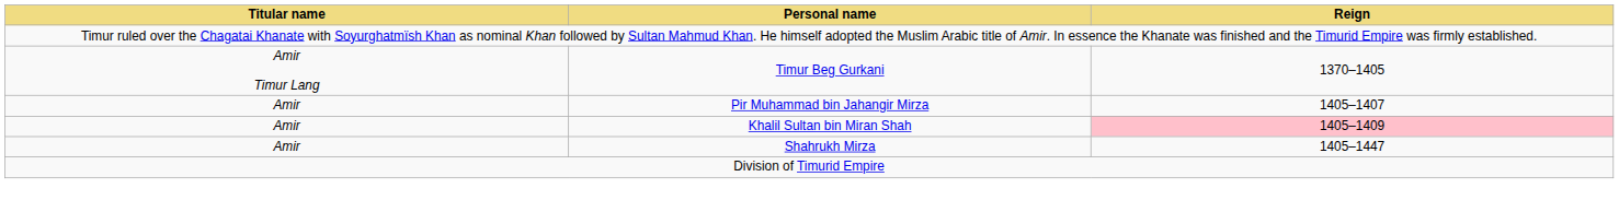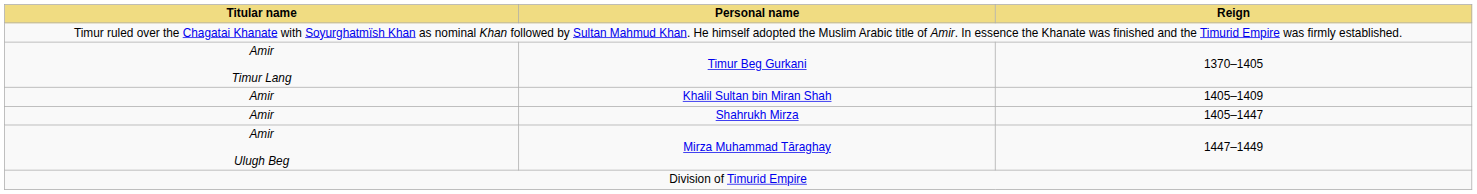 <table style="width:100%;" class="wikitable">
 <tr>
 <th style="background:#f0dc82; width:27%;">Titular name</th>
 <th style="background:#f0dc82; width:25%;">Personal name</th>
 <th style="background:#f0dc82; width:25%;">Reign</th>
 </tr>
 <tr>
 <td colspan="3" style="text-align:center;">Timur ruled over the <a href='#'>Chagatai Khanate</a> with <a href='#'>Soyurghatmïsh Khan</a> as nominal <em>Khan</em> followed by <a href='#'>Sultan Mahmud Khan</a>. He himself adopted the Muslim Arabic title of <em>Amir</em>. In essence the Khanate was finished and the <a href='#'>Timurid Empire</a> was firmly established.</td>
 </tr>
 <tr>
 <td style="text-align:center;"><em>Amir</em> <br> <small></small> <br> <em>Timur Lang</em> <br> <small> </small></td>
 <td style="text-align:center;"><a href='#'>Timur Beg Gurkani</a> <br> <small> </small></td>
 <td style="text-align:center;">1370–1405</td>
 </tr>
 <tr>
 <td style="text-align:center;"><em>Amir</em> <br> <small> </small></td>
-<td style="text-align:center;"><a href='#'>Pir Muhammad bin Jahangir Mirza</a><br> <small> </small></td>
-<td style="text-align:center;">1405–1407</td>
-</tr>
-<tr>
-<td style="text-align:center;"><em>Amir</em> <br> <small> </small></td>
 <td style="text-align:center;"><a href='#'>Khalil Sultan bin Miran Shah</a><br> <small> </small></td>
-<td style="background: pink; text-align:center;">1405–1409</td>
+<td style="text-align:center;">1405–1409</td>
 </tr>
 <tr>
 <td style="text-align:center;"><em>Amir</em> <br> <small> </small></td>
 <td style="text-align:center;"><a href='#'>Shahrukh Mirza</a><br> <small> </small></td>
 <td style="text-align:center;">1405–1447</td>
 </tr>
 <tr>
+<td style="text-align:center;"><em>Amir</em> <br> <small> </small><br><em>Ulugh Beg</em> <br> <small> </small></td>
+<td style="text-align:center;"><a href='#'>Mirza Muhammad Tāraghay</a><br> <small> </small></td>
+<td style="text-align:center;">1447–1449</td>
+</tr>
+<tr>
 <td colspan="3" style="text-align:center;">Division of <a href='#'>Timurid Empire</a></td>
 </tr>
 </table>
